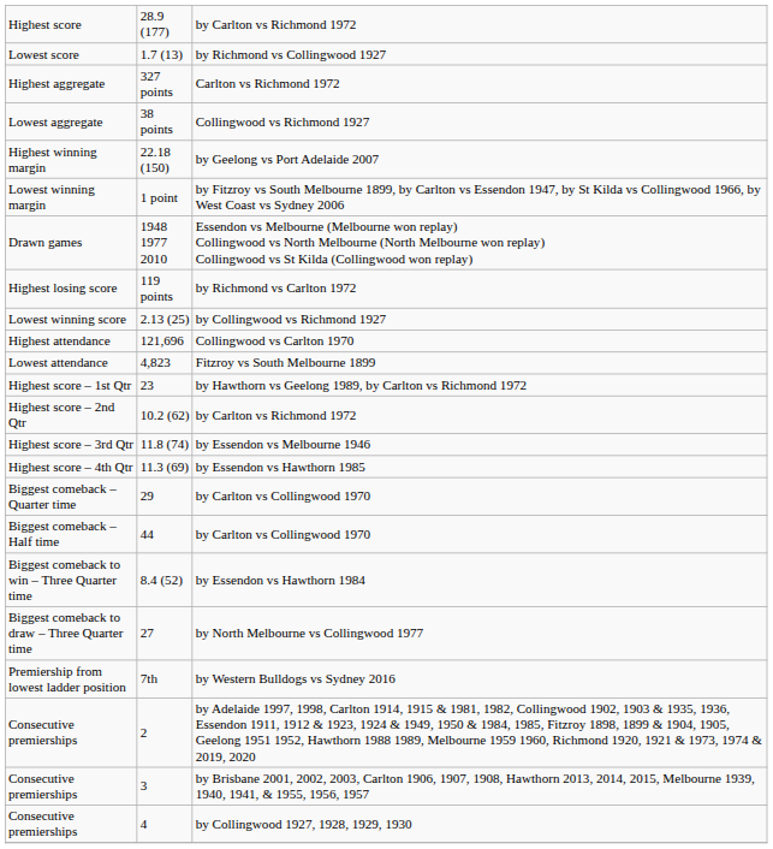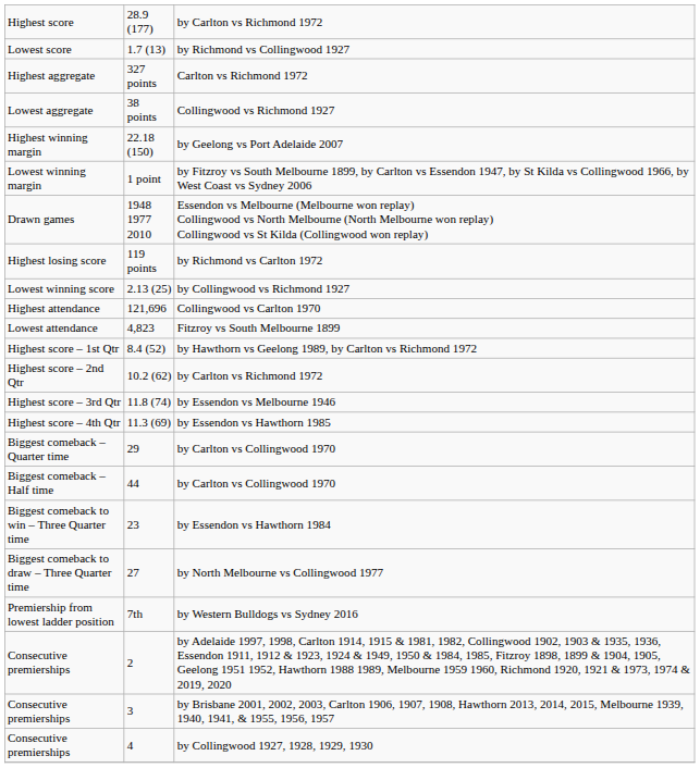 <table class="wikitable" style="font-size: 95%;">
 <tr>
 <td>Highest score</td>
 <td>28.9 (177)</td>
 <td>by Carlton vs Richmond 1972</td>
 </tr>
 <tr>
 <td>Lowest score</td>
 <td>1.7 (13)</td>
 <td>by Richmond vs Collingwood 1927</td>
 </tr>
 <tr>
 <td>Highest aggregate</td>
 <td>327 points</td>
 <td>Carlton vs Richmond 1972</td>
 </tr>
 <tr>
 <td>Lowest aggregate</td>
 <td>38 points</td>
 <td>Collingwood vs Richmond 1927</td>
 </tr>
 <tr>
 <td>Highest winning margin</td>
 <td>22.18 (150)</td>
 <td>by Geelong vs Port Adelaide 2007</td>
 </tr>
 <tr>
 <td>Lowest winning margin</td>
 <td>1 point</td>
 <td>by Fitzroy vs South Melbourne 1899, by Carlton vs Essendon 1947, by St Kilda vs Collingwood 1966, by West Coast vs Sydney 2006</td>
 </tr>
 <tr>
 <td>Drawn games</td>
 <td>1948<br>1977<br>2010</td>
 <td>Essendon vs Melbourne (Melbourne won replay)<br>Collingwood vs North Melbourne (North Melbourne won replay)<br>Collingwood vs St Kilda (Collingwood won replay)</td>
 </tr>
 <tr>
 <td>Highest losing score</td>
 <td>119 points</td>
 <td>by Richmond vs Carlton 1972</td>
 </tr>
 <tr>
 <td>Lowest winning score</td>
 <td>2.13 (25)</td>
 <td>by Collingwood vs Richmond 1927</td>
 </tr>
 <tr>
 <td>Highest attendance</td>
 <td>121,696</td>
 <td>Collingwood vs Carlton 1970</td>
 </tr>
 <tr>
 <td>Lowest attendance</td>
 <td>4,823</td>
 <td>Fitzroy vs South Melbourne 1899</td>
 </tr>
 <tr>
 <td>Highest score – 1st Qtr</td>
-<td>23</td>
+<td>8.4 (52)</td>
 <td>by Hawthorn vs Geelong 1989, by Carlton vs Richmond 1972</td>
 </tr>
 <tr>
 <td>Highest score – 2nd Qtr</td>
 <td>10.2 (62)</td>
 <td>by Carlton vs Richmond 1972</td>
 </tr>
 <tr>
 <td>Highest score – 3rd Qtr</td>
 <td>11.8 (74)</td>
 <td>by Essendon vs Melbourne 1946</td>
 </tr>
 <tr>
 <td>Highest score – 4th Qtr</td>
 <td>11.3 (69)</td>
 <td>by Essendon vs Hawthorn 1985</td>
 </tr>
 <tr>
 <td>Biggest comeback – Quarter time</td>
 <td>29</td>
 <td>by Carlton vs Collingwood 1970</td>
 </tr>
 <tr>
 <td>Biggest comeback – Half time</td>
 <td>44</td>
 <td>by Carlton vs Collingwood 1970</td>
 </tr>
 <tr>
 <td>Biggest comeback to win – Three Quarter time</td>
-<td>8.4 (52)</td>
+<td>23</td>
 <td>by Essendon vs Hawthorn 1984</td>
 </tr>
 <tr>
 <td>Biggest comeback to draw – Three Quarter time</td>
 <td>27</td>
 <td>by North Melbourne vs Collingwood 1977</td>
 </tr>
 <tr>
 <td>Premiership from lowest ladder position</td>
 <td>7th</td>
 <td>by Western Bulldogs vs Sydney 2016</td>
 </tr>
 <tr>
 <td>Consecutive premierships</td>
 <td>2</td>
 <td>by Adelaide 1997, 1998, Carlton 1914, 1915 & 1981, 1982, Collingwood 1902, 1903 & 1935, 1936, Essendon 1911, 1912 & 1923, 1924 & 1949, 1950 & 1984, 1985, Fitzroy 1898, 1899 & 1904, 1905, Geelong 1951 1952, Hawthorn 1988 1989, Melbourne 1959 1960, Richmond 1920, 1921 & 1973, 1974 & 2019, 2020</td>
 </tr>
 <tr>
 <td>Consecutive premierships</td>
 <td>3</td>
 <td>by Brisbane 2001, 2002, 2003, Carlton 1906, 1907, 1908, Hawthorn 2013, 2014, 2015, Melbourne 1939, 1940, 1941, & 1955, 1956, 1957</td>
 </tr>
 <tr>
 <td>Consecutive premierships</td>
 <td>4</td>
 <td>by Collingwood 1927, 1928, 1929, 1930</td>
 </tr>
 <tr>
 </tr>
 </table>
